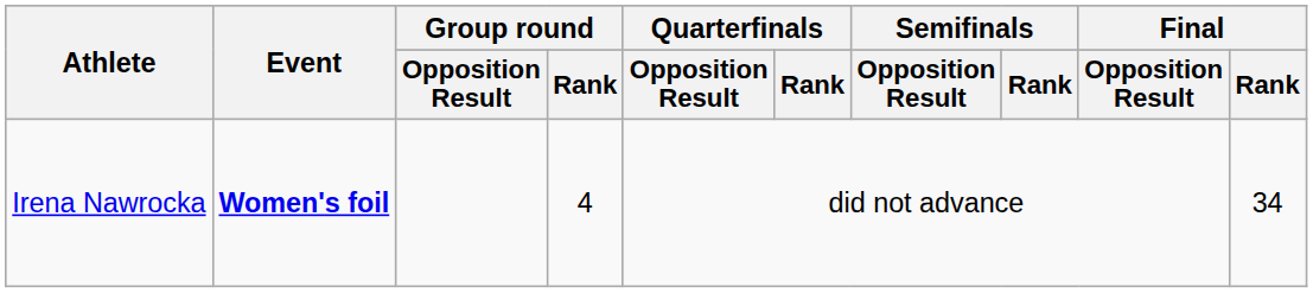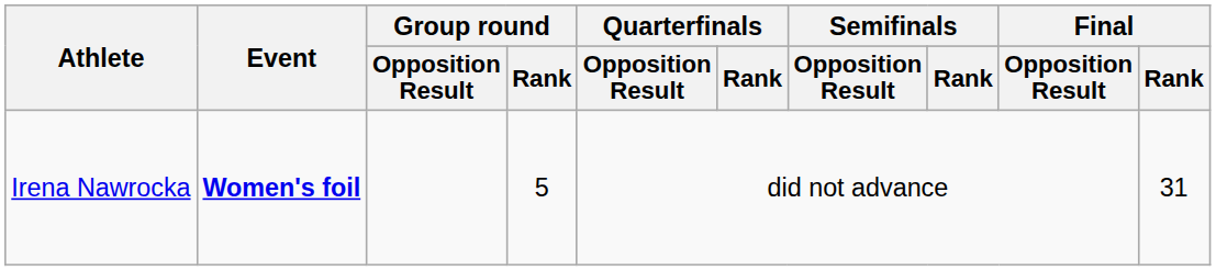 <table class="wikitable" style="font-size:90%;">
 <tr>
 <th rowspan="2">Athlete</th>
 <th rowspan="2">Event</th>
 <th colspan="2">Group round</th>
 <th colspan="2">Quarterfinals</th>
 <th colspan="2">Semifinals</th>
 <th colspan=2>Final</th>
 </tr>
 <tr style="font-size:95%">
 <th>Opposition<br>Result</th>
 <th>Rank</th>
 <th>Opposition<br>Result</th>
 <th>Rank</th>
 <th>Opposition<br>Result</th>
 <th>Rank</th>
 <th>Opposition<br>Result</th>
 <th>Rank</th>
 </tr>
 <tr align=center>
 <td align=left><a href='#'>Irena Nawrocka</a></td>
 <td align=left><strong><a href='#'>Women's foil</a></strong></td>
 <td align=left><br><br><br><br><br></td>
-<td>4</td>
+<td>5</td>
 <td colspan=5>did not advance</td>
-<td>34</td>
+<td>31</td>
 </tr>
 </table>
